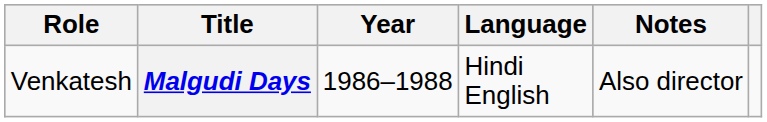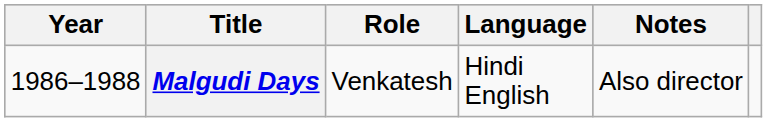 <table class="wikitable plainrowheaders">
 <tr>
+<th>Year</th>
+<th>Title</th>
 <th>Role</th>
-<th>Title</th>
-<th>Year</th>
 <th>Language</th>
 <th>Notes</th>
 <th></th>
 </tr>
 <tr>
+<td>1986–1988</td>
+<th scope=row><em><a href='#'>Malgudi Days</a></em></th>
 <td>Venkatesh</td>
-<th scope=row><em><a href='#'>Malgudi Days</a></em></th>
-<td>1986–1988</td>
 <td>Hindi<br>English</td>
 <td>Also director</td>
 <td style="text-align:center;"></td>
 </tr>
 </table>
